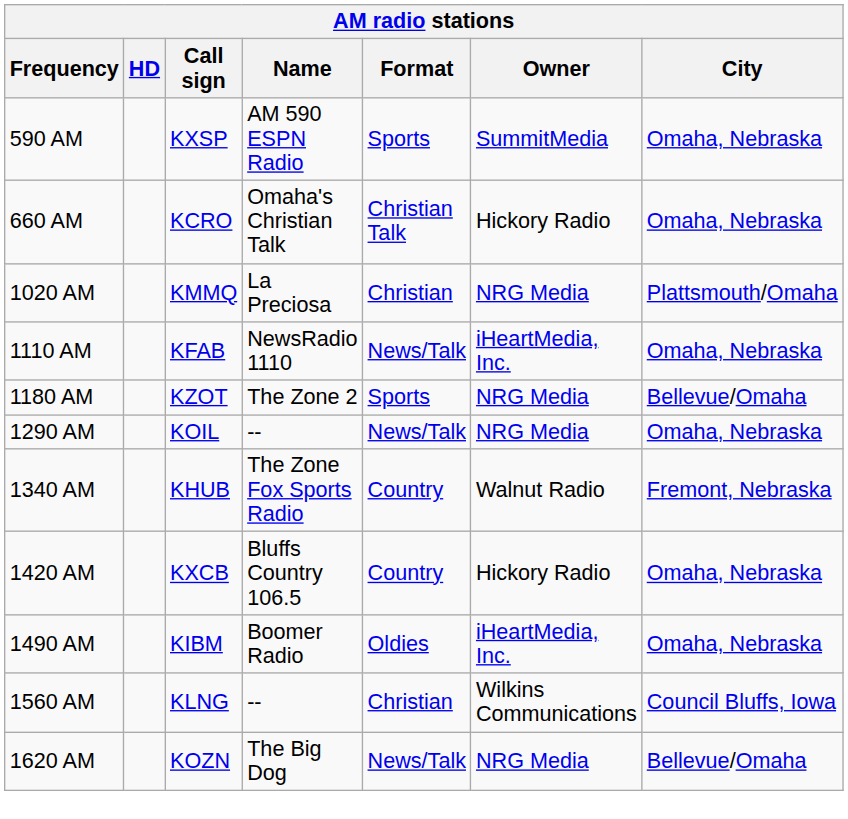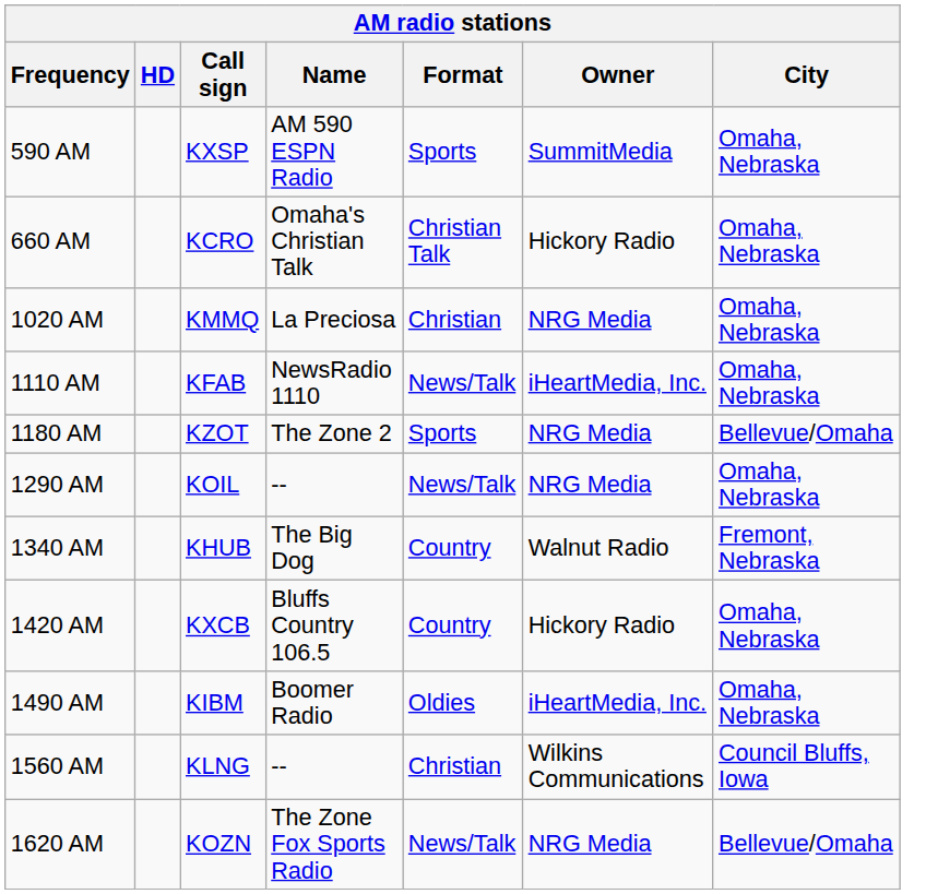 <table class="wikitable">
 <tr>
 <th align="center" colspan="7"><strong><a href='#'>AM radio</a> stations</strong></th>
 </tr>
 <tr>
 <th>Frequency</th>
 <th><a href='#'>HD</a></th>
 <th>Call sign</th>
 <th>Name</th>
 <th>Format</th>
 <th>Owner</th>
 <th>City</th>
 </tr>
 <tr>
 <td>590 AM</td>
 <td></td>
 <td><a href='#'>KXSP</a></td>
 <td>AM 590<br><a href='#'>ESPN Radio</a></td>
 <td><a href='#'>Sports</a></td>
 <td><a href='#'>SummitMedia</a></td>
 <td><a href='#'>Omaha, Nebraska</a></td>
 </tr>
 <tr>
 <td>660 AM</td>
 <td></td>
 <td><a href='#'>KCRO</a></td>
 <td>Omaha's Christian Talk</td>
 <td><a href='#'>Christian Talk</a></td>
 <td>Hickory Radio</td>
 <td><a href='#'>Omaha, Nebraska</a></td>
 </tr>
 <tr>
 <td>1020 AM</td>
 <td></td>
 <td><a href='#'>KMMQ</a></td>
 <td>La Preciosa</td>
 <td><a href='#'>Christian</a></td>
 <td><a href='#'>NRG Media</a></td>
-<td><a href='#'>Plattsmouth</a>/<a href='#'>Omaha</a></td>
+<td><a href='#'>Omaha, Nebraska</a></td>
 </tr>
 <tr>
 <td>1110 AM</td>
 <td></td>
 <td><a href='#'>KFAB</a></td>
 <td>NewsRadio 1110</td>
 <td><a href='#'>News/Talk</a></td>
 <td><a href='#'>iHeartMedia, Inc.</a></td>
 <td><a href='#'>Omaha, Nebraska</a></td>
 </tr>
 <tr>
 <td>1180 AM</td>
 <td></td>
 <td><a href='#'>KZOT</a></td>
 <td>The Zone 2</td>
 <td><a href='#'>Sports</a></td>
 <td><a href='#'>NRG Media</a></td>
 <td><a href='#'>Bellevue</a>/<a href='#'>Omaha</a></td>
 </tr>
 <tr>
 <td>1290 AM</td>
 <td></td>
 <td><a href='#'>KOIL</a></td>
 <td>--</td>
 <td><a href='#'>News/Talk</a></td>
 <td><a href='#'>NRG Media</a></td>
 <td><a href='#'>Omaha, Nebraska</a></td>
 </tr>
 <tr>
 <td>1340 AM</td>
 <td></td>
 <td><a href='#'>KHUB</a></td>
-<td>The Zone<br><a href='#'>Fox Sports Radio</a></td>
+<td>The Big Dog</td>
 <td><a href='#'>Country</a></td>
 <td>Walnut Radio</td>
 <td><a href='#'>Fremont, Nebraska</a></td>
 </tr>
 <tr>
 <td>1420 AM</td>
 <td></td>
 <td><a href='#'>KXCB</a></td>
 <td>Bluffs Country 106.5</td>
 <td><a href='#'>Country</a></td>
 <td>Hickory Radio</td>
 <td><a href='#'>Omaha, Nebraska</a></td>
 </tr>
 <tr>
 <td>1490 AM</td>
 <td></td>
 <td><a href='#'>KIBM</a></td>
 <td>Boomer Radio</td>
 <td><a href='#'>Oldies</a></td>
 <td><a href='#'>iHeartMedia, Inc.</a></td>
 <td><a href='#'>Omaha, Nebraska</a></td>
 </tr>
 <tr>
 <td>1560 AM</td>
 <td></td>
 <td><a href='#'>KLNG</a></td>
 <td>--</td>
 <td><a href='#'>Christian</a></td>
 <td>Wilkins Communications</td>
 <td><a href='#'>Council Bluffs, Iowa</a></td>
 </tr>
 <tr>
 <td>1620 AM</td>
 <td></td>
 <td><a href='#'>KOZN</a></td>
-<td>The Big Dog</td>
+<td>The Zone<br><a href='#'>Fox Sports Radio</a></td>
 <td><a href='#'>News/Talk</a></td>
 <td><a href='#'>NRG Media</a></td>
 <td><a href='#'>Bellevue</a>/<a href='#'>Omaha</a></td>
 </tr>
 </table>
